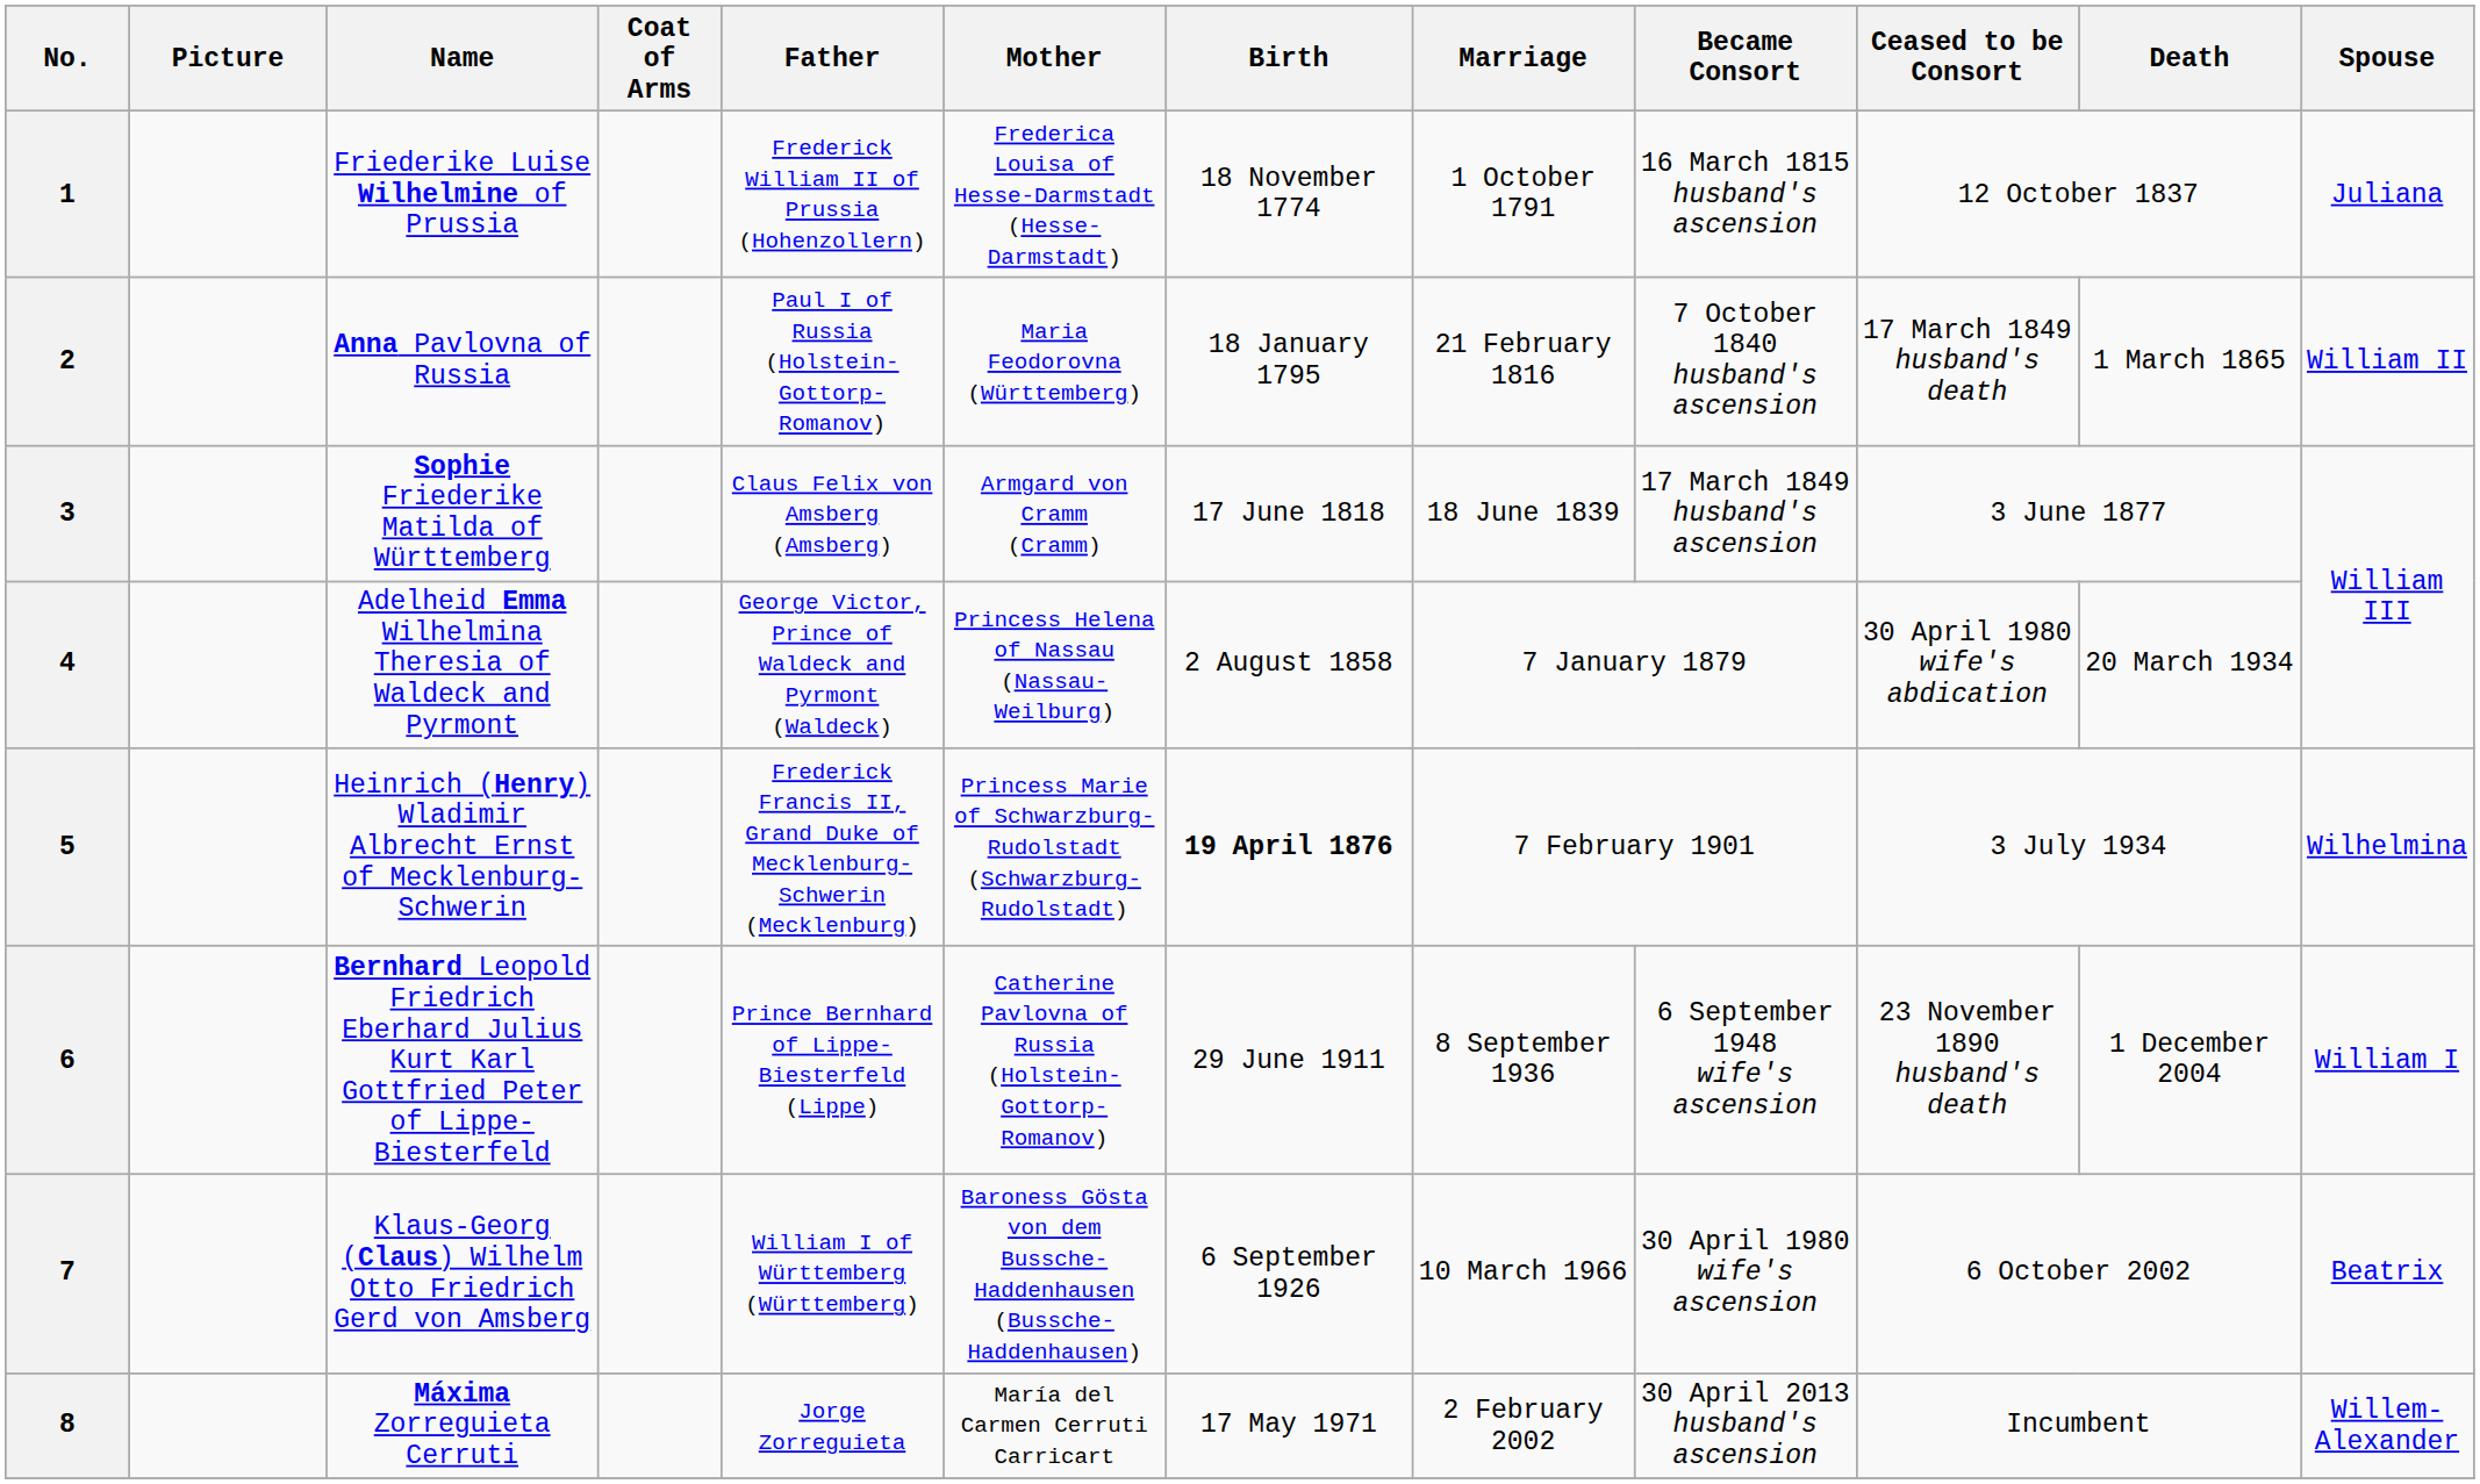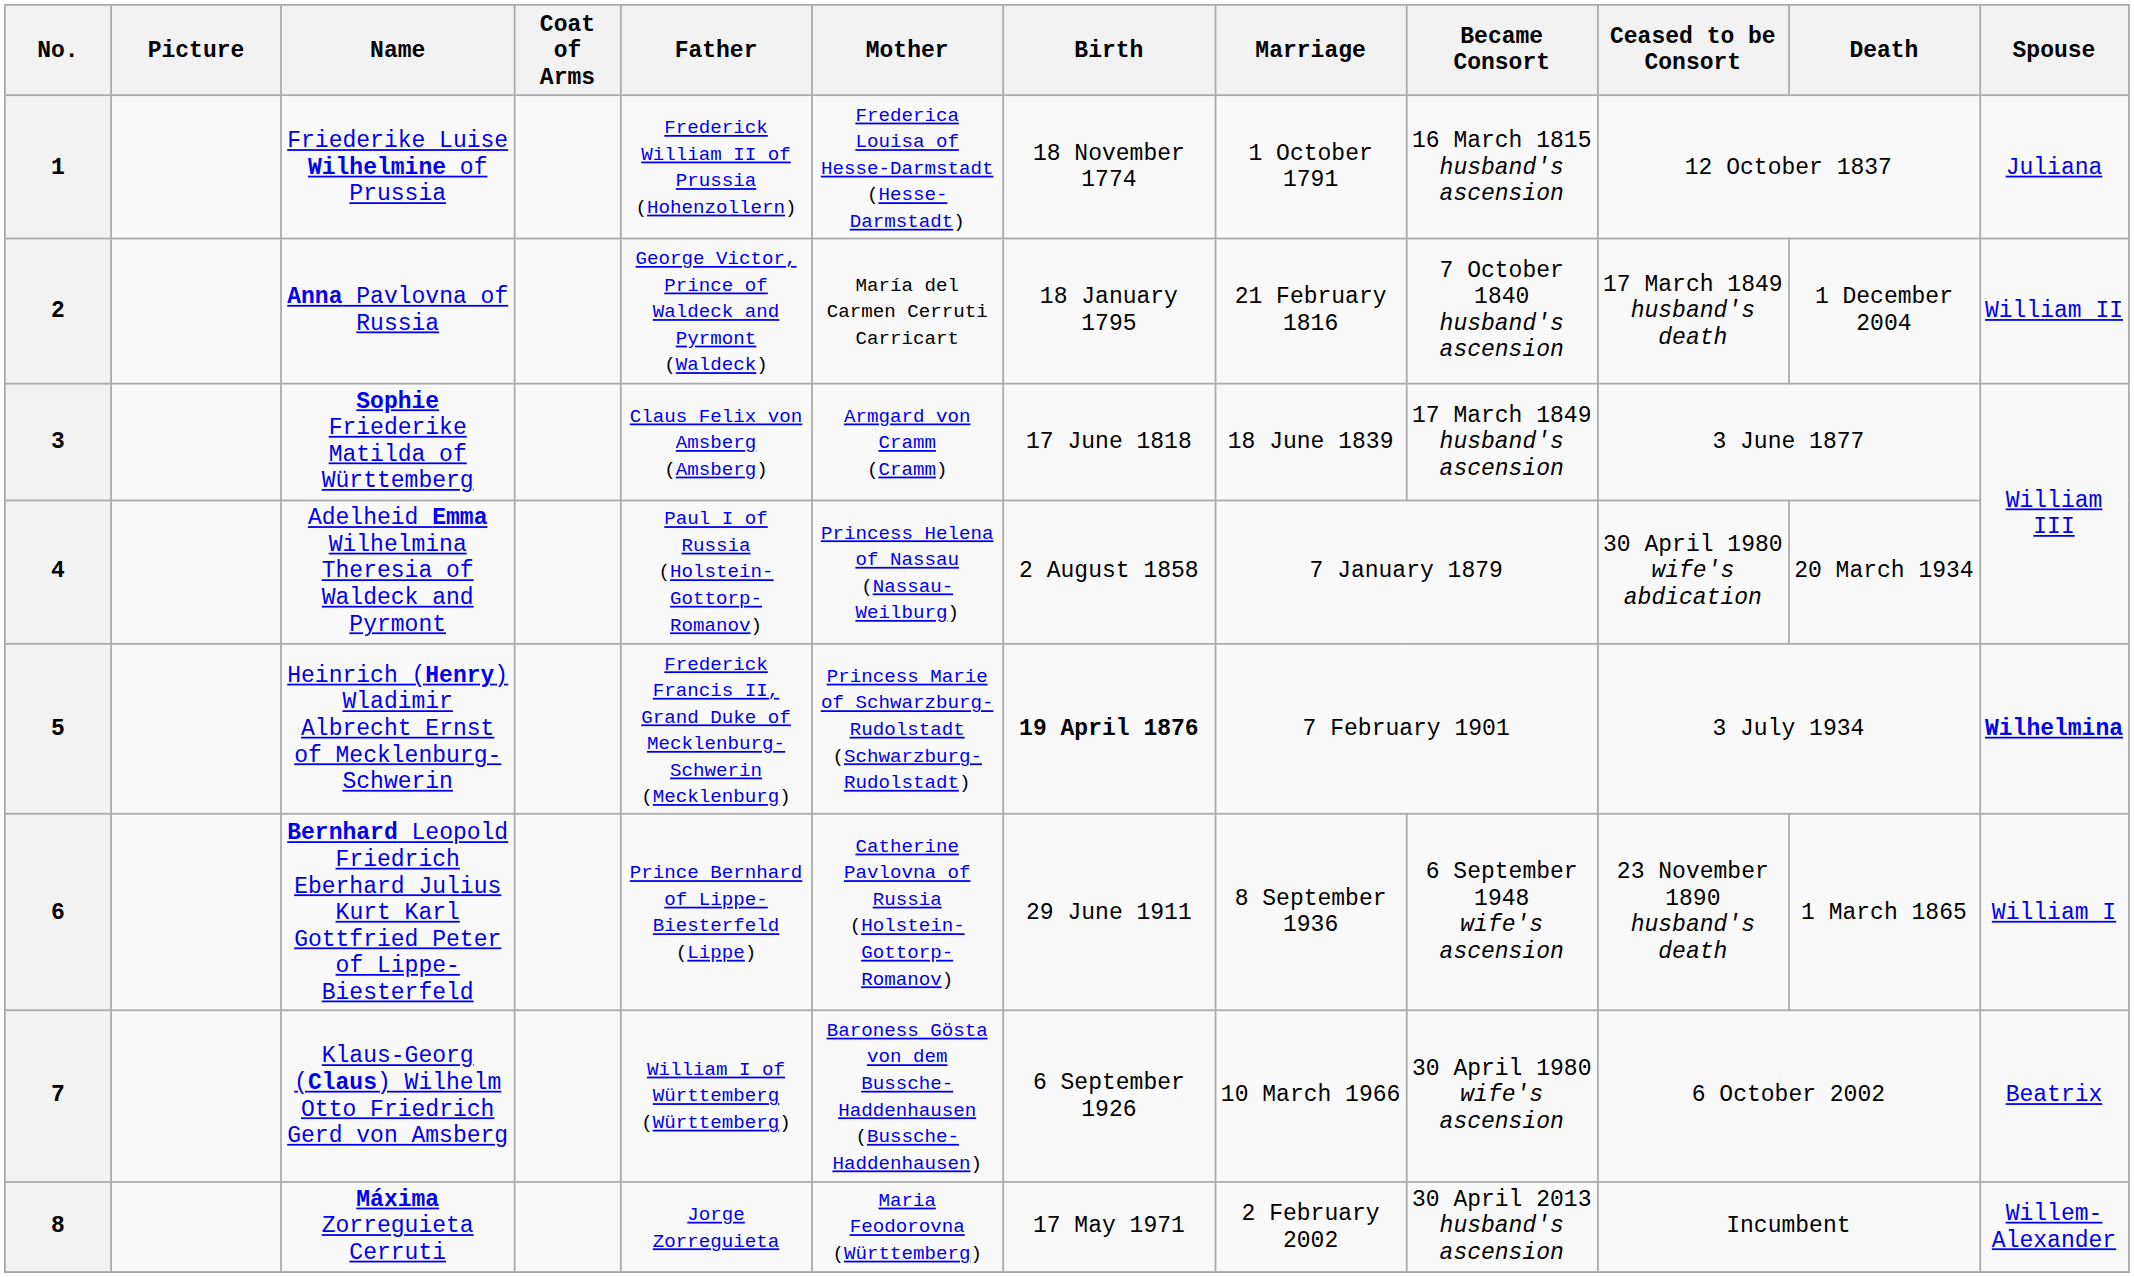 <table width=95% class="wikitable">
 <tr>
 <th width = "5%">No.</th>
 <th width = "8%">Picture</th>
 <th width = "11%">Name</th>
 <th>Coat of Arms</th>
 <th width="9%">Father</th>
 <th width = "9%">Mother</th>
 <th width = "10%">Birth</th>
 <th width = "9%">Marriage</th>
 <th width = "9%">Became Consort</th>
 <th width = "9%">Ceased to be Consort</th>
 <th width = "9%">Death</th>
 <th width = "6%">Spouse</th>
 </tr>
 <tr>
 <th align="center">1</th>
 <td align="center"></td>
 <td align="center"><a href='#'>Friederike Luise <strong>Wilhelmine</strong> of Prussia</a></td>
 <td></td>
 <td align="center"><small><a href='#'>Frederick William II of Prussia</a><br>(<a href='#'>Hohenzollern</a>)</small></td>
 <td align="center"><small><a href='#'>Frederica Louisa of Hesse-Darmstadt</a><br>(<a href='#'>Hesse-Darmstadt</a>)</small></td>
 <td align="center">18 November 1774</td>
 <td align="center">1 October 1791</td>
 <td align="center">16 March 1815<br><em>husband's ascension</em></td>
 <td align="center" colspan="2">12 October 1837</td>
 <td align="center"><a href='#'>Juliana</a></td>
 </tr>
 <tr>
 <th alogn="center">2</th>
 <td align="center"></td>
 <td align="center"><a href='#'><strong>Anna</strong> Pavlovna of Russia</a></td>
 <td></td>
-<td align="center"><small><a href='#'>Paul I of Russia</a><br>(<a href='#'>Holstein-Gottorp-Romanov</a>)</small></td>
-<td align="center"><small><a href='#'>Maria Feodorovna</a><br>(<a href='#'>Württemberg</a>)</small></td>
+<td align="center"><small><a href='#'>George Victor, Prince of Waldeck and Pyrmont</a><br>(<a href='#'>Waldeck</a>)</small></td>
+<td align="center"><small>María del Carmen Cerruti Carricart</small></td>
 <td align="center">18 January 1795</td>
 <td align="center">21 February 1816</td>
 <td align="center">7 October 1840<br><em>husband's ascension</em></td>
 <td align="center">17 March 1849<br><em>husband's death</em></td>
-<td align="center">1 March 1865</td>
+<td align="center">1 December 2004</td>
 <td align="center"><a href='#'>William II</a></td>
 </tr>
 <tr>
 <th align="center">3</th>
 <td align="center"></td>
 <td align="center"><a href='#'><strong>Sophie</strong> Friederike Matilda of Württemberg</a></td>
 <td></td>
 <td align="center"><small><a href='#'>Claus Felix von Amsberg</a><br>(<a href='#'>Amsberg</a>)</small></td>
 <td align="center"><small><a href='#'>Armgard von Cramm</a><br>(<a href='#'>Cramm</a>)</small></td>
 <td align="center">17 June 1818</td>
 <td align="center">18 June 1839</td>
 <td align="center">17 March 1849<br><em>husband's ascension</em></td>
 <td align="center" colspan="2">3 June 1877</td>
 <td align="center" rowspan="2"><a href='#'>William III</a></td>
 </tr>
 <tr>
 <th align="center">4</th>
 <td align="center"></td>
 <td align="center"><a href='#'>Adelheid <strong>Emma</strong> Wilhelmina Theresia of Waldeck and Pyrmont</a></td>
 <td></td>
-<td align="center"><small><a href='#'>George Victor, Prince of Waldeck and Pyrmont</a><br>(<a href='#'>Waldeck</a>)</small></td>
+<td align="center"><small><a href='#'>Paul I of Russia</a><br>(<a href='#'>Holstein-Gottorp-Romanov</a>)</small></td>
 <td align="center"><small><a href='#'>Princess Helena of Nassau</a><br>(<a href='#'>Nassau-Weilburg</a>)</small></td>
 <td align="center">2 August 1858</td>
 <td align="center" colspan="2">7 January 1879</td>
 <td align="center">30 April 1980<br><em>wife's abdication</em></td>
 <td align="center">20 March 1934</td>
 </tr>
 <tr>
 <th align="center">5</th>
 <td align="center"></td>
 <td align="center"><a href='#'>Heinrich (<strong>Henry</strong>) Wladimir Albrecht Ernst of Mecklenburg-Schwerin</a></td>
 <td></td>
 <td align="center"><small><a href='#'>Frederick Francis II, Grand Duke of Mecklenburg-Schwerin</a><br>(<a href='#'>Mecklenburg</a>)</small></td>
 <td align="center"><small><a href='#'>Princess Marie of Schwarzburg-Rudolstadt</a><br>(<a href='#'>Schwarzburg-Rudolstadt</a>)</small></td>
 <td align="center"><strong>19 April 1876</strong></td>
 <td align="center" colspan="2">7 February 1901</td>
 <td align="center" colspan="2">3 July 1934</td>
-<td align="center"><a href='#'>Wilhelmina</a></td>
+<td align="center"><strong><a href='#'>Wilhelmina</a></strong></td>
 </tr>
 <tr>
 <th align="center">6</th>
 <td align="center"></td>
 <td align="center"><a href='#'><strong>Bernhard</strong> Leopold Friedrich Eberhard Julius Kurt Karl Gottfried Peter of Lippe-Biesterfeld</a></td>
 <td></td>
 <td align="center"><small><a href='#'>Prince Bernhard of Lippe-Biesterfeld</a><br>(<a href='#'>Lippe</a>)</small></td>
 <td align="center"><small><a href='#'>Catherine Pavlovna of Russia</a><br>(<a href='#'>Holstein-Gottorp-Romanov</a>)</small></td>
 <td align="center">29 June 1911</td>
 <td align="center">8 September 1936</td>
 <td align="center">6 September 1948<br><em>wife's ascension</em></td>
 <td align="center">23 November 1890<br><em>husband's death</em></td>
-<td align="center">1 December 2004</td>
+<td align="center">1 March 1865</td>
 <td align="center"><a href='#'>William I</a></td>
 </tr>
 <tr>
 <th align="center">7</th>
 <td align="center"></td>
 <td align="center"><a href='#'>Klaus-Georg (<strong>Claus</strong>) Wilhelm Otto Friedrich Gerd von Amsberg</a></td>
 <td></td>
 <td align="center"><small><a href='#'>William I of Württemberg</a><br>(<a href='#'>Württemberg</a>)</small></td>
 <td align="center"><small><a href='#'>Baroness Gösta von dem Bussche-Haddenhausen</a><br>(<a href='#'>Bussche-Haddenhausen</a>)</small></td>
 <td align="center">6 September 1926</td>
 <td align="center">10 March 1966</td>
 <td align="center">30 April 1980<br><em>wife's ascension</em></td>
 <td align="center" colspan="2">6 October 2002</td>
 <td align="center"><a href='#'>Beatrix</a></td>
 </tr>
 <tr>
 <th align="center">8</th>
 <td align="center"></td>
 <td align="center"><a href='#'><strong>Máxima</strong> Zorreguieta Cerruti</a></td>
 <td></td>
 <td align="center"><small><a href='#'>Jorge Zorreguieta</a></small></td>
-<td align="center"><small>María del Carmen Cerruti Carricart</small></td>
+<td align="center"><small><a href='#'>Maria Feodorovna</a><br>(<a href='#'>Württemberg</a>)</small></td>
 <td align="center">17 May 1971</td>
 <td align="center">2 February 2002</td>
 <td align="center">30 April 2013<br><em>husband's ascension</em></td>
 <td align="center" colspan="2">Incumbent</td>
 <td align="center"><a href='#'>Willem-Alexander</a></td>
 </tr>
 <tr>
 </tr>
 </table>
